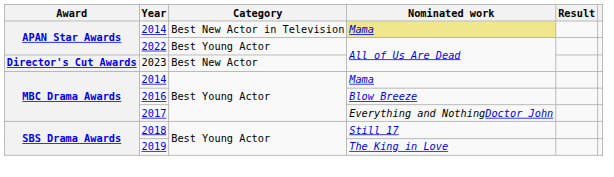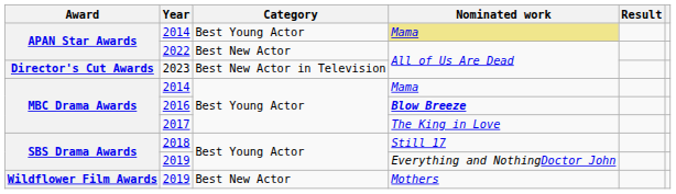 <table class="wikitable sortable plainrowheaders">
 <tr>
 <th scope="col">Award</th>
 <th scope="col">Year</th>
 <th scope="col">Category</th>
 <th scope="col">Nominated work</th>
 <th scope="col">Result</th>
 <th class="unsortable" scope="col"></th>
 </tr>
 <tr>
 <th rowspan="2" scope="row"><a href='#'>APAN Star Awards</a></th>
 <td><a href='#'>2014</a></td>
-<td>Best New Actor in Television</td>
+<td>Best Young Actor</td>
 <td style="background: khaki;"><em><a href='#'>Mama</a></em></td>
 <td></td>
 <td></td>
 </tr>
 <tr>
 <td><a href='#'>2022</a></td>
-<td>Best Young Actor</td>
+<td>Best New Actor</td>
 <td rowspan="2"><em><a href='#'>All of Us Are Dead</a></em></td>
 <td></td>
 <td></td>
 </tr>
 <tr>
 <th rowspan="1" scope="row"><a href='#'>Director's Cut Awards</a></th>
 <td>2023</td>
-<td>Best New Actor</td>
+<td>Best New Actor in Television</td>
 <td></td>
 <td></td>
 </tr>
 <tr>
 <th rowspan="3" scope="row"><a href='#'>MBC Drama Awards</a></th>
 <td><a href='#'>2014</a></td>
 <td rowspan="3">Best Young Actor</td>
 <td><em><a href='#'>Mama</a></em></td>
 <td></td>
 <td></td>
 </tr>
 <tr>
 <td><a href='#'>2016</a></td>
-<td><em><a href='#'>Blow Breeze</a></em></td>
+<td><strong><em><a href='#'>Blow Breeze</a></em></strong></td>
 <td></td>
 <td></td>
 </tr>
 <tr>
 <td><a href='#'>2017</a></td>
-<td><em>Everything and Nothing</em><em><a href='#'>Doctor John</a></em></td>
+<td><em><a href='#'>The King in Love</a></em></td>
 <td></td>
 <td></td>
 </tr>
 <tr>
 <th rowspan="2" scope="row"><a href='#'>SBS Drama Awards</a></th>
 <td><a href='#'>2018</a></td>
 <td rowspan="2">Best Young Actor</td>
 <td><em><a href='#'>Still 17</a></em></td>
 <td></td>
 <td></td>
 </tr>
 <tr>
 <td><a href='#'>2019</a></td>
-<td><em><a href='#'>The King in Love</a></em></td>
+<td><em>Everything and Nothing</em><em><a href='#'>Doctor John</a></em></td>
+<td></td>
+<td></td>
+</tr>
+<tr>
+<th scope="row"><a href='#'>Wildflower Film Awards</a></th>
+<td><a href='#'>2019</a></td>
+<td>Best New Actor</td>
+<td><em><a href='#'>Mothers</a></em></td>
 <td></td>
 <td></td>
 </tr>
 </table>
